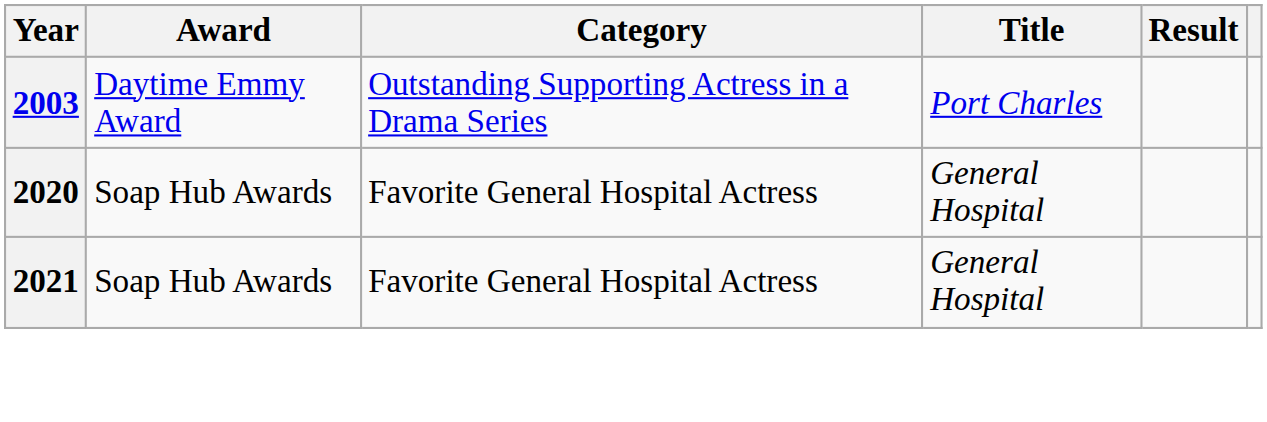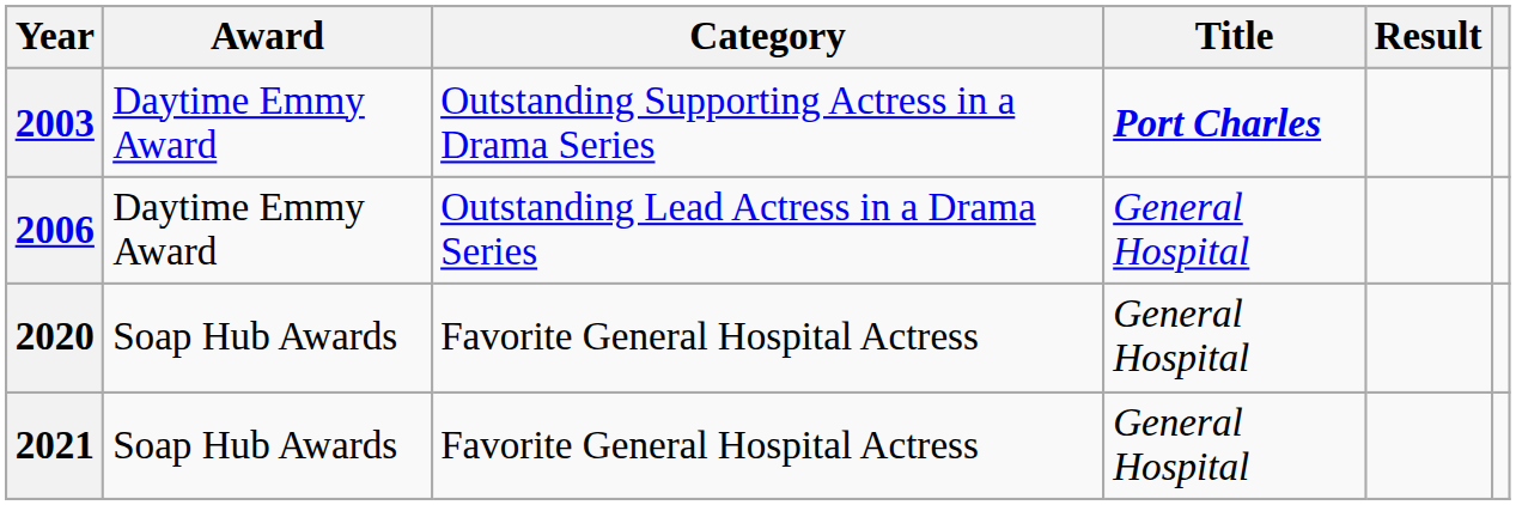 <table class="wikitable sortable plainrowheaders">
 <tr>
 <th scope="col">Year</th>
 <th scope="col">Award</th>
 <th scope="col">Category</th>
 <th scope="col">Title</th>
 <th scope="col">Result</th>
 <th scope="col" class="unsortable"></th>
 </tr>
 <tr>
 <th scope="row"><a href='#'>2003</a></th>
 <td><a href='#'>Daytime Emmy Award</a></td>
 <td><a href='#'>Outstanding Supporting Actress in a Drama Series</a></td>
-<td><em><a href='#'>Port Charles</a></em></td>
+<td><strong><em><a href='#'>Port Charles</a></em></strong></td>
+<td></td>
+<td></td>
+</tr>
+<tr>
+<th scope="row"><a href='#'>2006</a></th>
+<td>Daytime Emmy Award</td>
+<td><a href='#'>Outstanding Lead Actress in a Drama Series</a></td>
+<td><em><a href='#'>General Hospital</a></em></td>
 <td></td>
 <td></td>
 </tr>
 <tr>
 <th scope="row">2020</th>
 <td>Soap Hub Awards</td>
 <td>Favorite General Hospital Actress</td>
 <td><em>General Hospital</em></td>
 <td></td>
 <td></td>
 </tr>
 <tr>
 <th scope="row">2021</th>
 <td>Soap Hub Awards</td>
 <td>Favorite General Hospital Actress</td>
 <td><em>General Hospital</em></td>
 <td></td>
 <td></td>
 </tr>
 </table>
